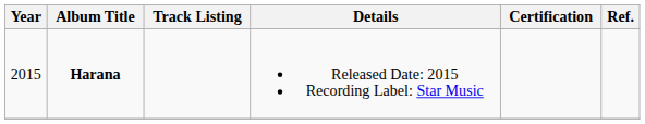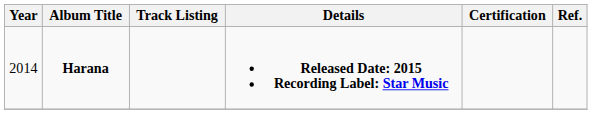 <table class="wikitable" style="text-align:center" width="75%">
 <tr>
 <th>Year</th>
 <th>Album Title</th>
 <th>Track Listing</th>
 <th>Details</th>
 <th>Certification</th>
 <th>Ref.</th>
 </tr>
 <tr>
-<td>2015</td>
+<td>2014</td>
 <td Harana (album)><strong>Harana</strong><br></td>
 <td></td>
-<td><br><ul><li>Released Date: 2015</li><li>Recording Label: <a href='#'>Star Music</a></li></ul></td>
+<td><strong><br><ul><li>Released Date: 2015</li><li>Recording Label: <a href='#'>Star Music</a></li></ul></strong></td>
 <td></td>
 <td></td>
 </tr>
 <tr>
 </tr>
 </table>
